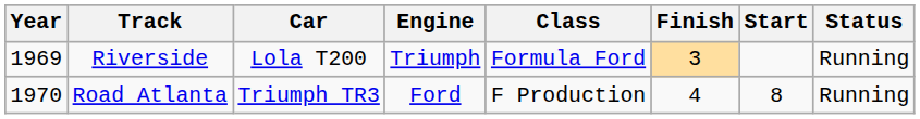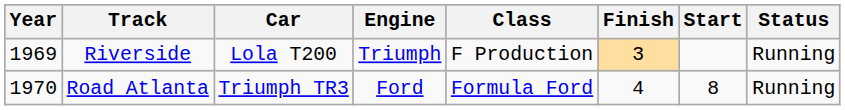 <table class="wikitable" style="text-align:center; font-size:90%">
 <tr>
 <th>Year</th>
 <th>Track</th>
 <th>Car</th>
 <th>Engine</th>
 <th>Class</th>
 <th>Finish</th>
 <th>Start</th>
 <th>Status</th>
 </tr>
 <tr>
 <td>1969</td>
 <td><a href='#'>Riverside</a></td>
 <td><a href='#'>Lola</a> T200</td>
 <td><a href='#'>Triumph</a></td>
-<td><a href='#'>Formula Ford</a></td>
+<td>F Production</td>
 <td style="background:#FFDF9F;">3</td>
 <td></td>
 <td>Running</td>
 </tr>
 <tr>
 <td>1970</td>
 <td><a href='#'>Road Atlanta</a></td>
 <td><a href='#'>Triumph TR3</a></td>
 <td><a href='#'>Ford</a></td>
-<td>F Production</td>
+<td><a href='#'>Formula Ford</a></td>
 <td>4</td>
 <td>8</td>
 <td>Running</td>
 </tr>
 </table>
